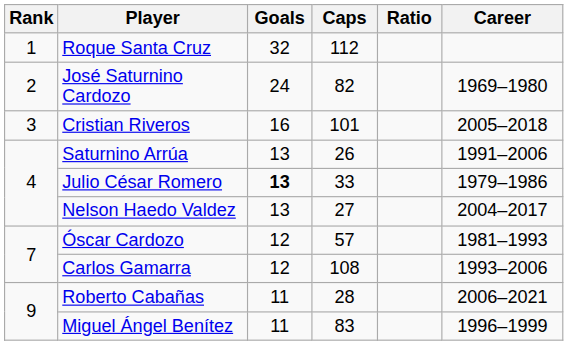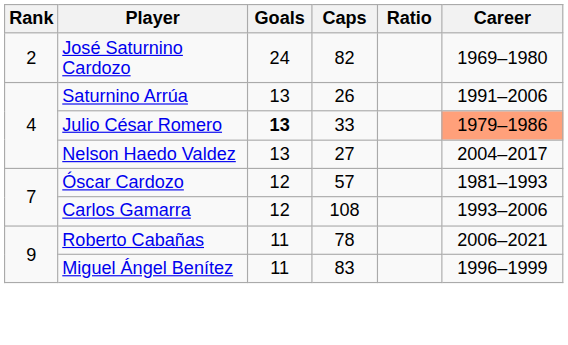 <table class="wikitable sortable" style="text-align:center;">
 <tr>
 <th width=40px>Rank</th>
 <th style="width:160px;">Player</th>
 <th width=50px>Goals</th>
 <th width=50px>Caps</th>
 <th width=50px>Ratio</th>
 <th style="width:100px;">Career</th>
 </tr>
 <tr>
-<td>1</td>
-<td align=left><a href='#'>Roque Santa Cruz</a></td>
-<td>32</td>
-<td>112</td>
-<td></td>
-<td></td>
-</tr>
-<tr>
 <td>2</td>
 <td align=left><a href='#'>José Saturnino Cardozo</a></td>
 <td>24</td>
 <td>82</td>
 <td></td>
 <td>1969–1980</td>
-</tr>
-<tr>
-<td>3</td>
-<td align=left><a href='#'>Cristian Riveros</a></td>
-<td>16</td>
-<td>101</td>
-<td></td>
-<td>2005–2018</td>
 </tr>
 <tr>
 <td rowspan=3>4</td>
 <td align=left><a href='#'>Saturnino Arrúa</a></td>
 <td>13</td>
 <td>26</td>
 <td></td>
 <td>1991–2006</td>
 </tr>
 <tr>
 <td align=left><a href='#'>Julio César Romero</a></td>
 <td><strong>13</strong></td>
 <td>33</td>
 <td></td>
-<td>1979–1986</td>
+<td style="background: lightsalmon;">1979–1986</td>
 </tr>
 <tr>
 <td align=left><a href='#'>Nelson Haedo Valdez</a></td>
 <td>13</td>
 <td>27</td>
 <td></td>
 <td>2004–2017</td>
 </tr>
 <tr>
 <td rowspan=2>7</td>
 <td align=left><a href='#'>Óscar Cardozo</a></td>
 <td>12</td>
 <td>57</td>
 <td></td>
 <td>1981–1993</td>
 </tr>
 <tr>
 <td align=left><a href='#'>Carlos Gamarra</a></td>
 <td>12</td>
 <td>108</td>
 <td></td>
 <td>1993–2006</td>
 </tr>
 <tr>
 <td rowspan=2>9</td>
 <td align=left><a href='#'>Roberto Cabañas</a></td>
 <td>11</td>
-<td>28</td>
+<td>78</td>
 <td></td>
 <td>2006–2021</td>
 </tr>
 <tr>
 <td align=left><a href='#'>Miguel Ángel Benítez</a></td>
 <td>11</td>
 <td>83</td>
 <td></td>
 <td>1996–1999</td>
 </tr>
 </table>
